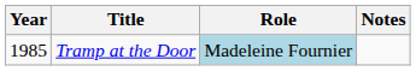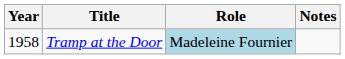 <table class="wikitable">
 <tr>
 <th>Year</th>
 <th>Title</th>
 <th>Role</th>
 <th>Notes</th>
 </tr>
 <tr>
-<td>1985</td>
+<td>1958</td>
 <td><em><a href='#'>Tramp at the Door</a></em></td>
 <td style="background: lightblue;">Madeleine Fournier</td>
 <td></td>
 </tr>
 </table>
